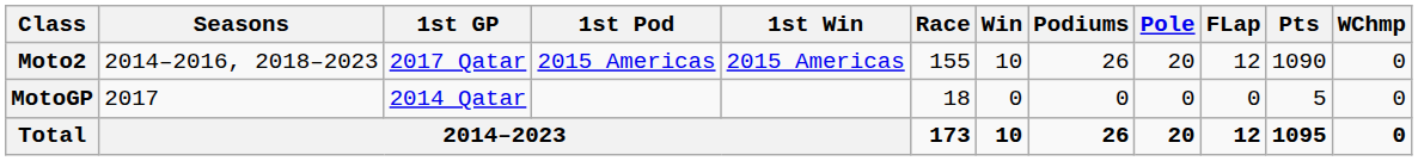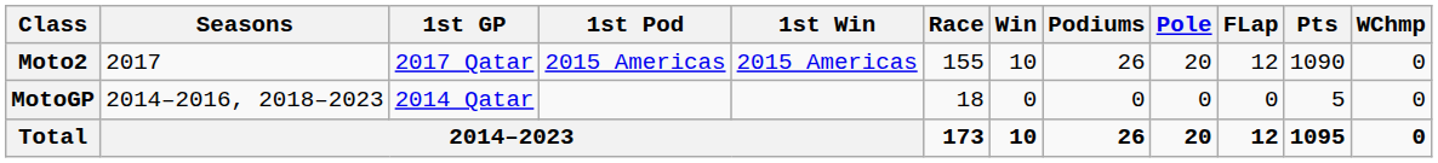 <table class="wikitable" style="text-align:right;">
 <tr>
 <th>Class</th>
 <th>Seasons</th>
 <th>1st GP</th>
 <th>1st Pod</th>
 <th>1st Win</th>
 <th>Race</th>
 <th>Win</th>
 <th>Podiums</th>
 <th><a href='#'>Pole</a></th>
 <th>FLap</th>
 <th>Pts</th>
 <th>WChmp</th>
 </tr>
 <tr>
 <th>Moto2</th>
-<td style="text-align:left;">2014–2016, 2018–2023</td>
+<td style="text-align:left;">2017</td>
 <td style="text-align:left;"><a href='#'>2017 Qatar</a></td>
 <td style="text-align:left;"><a href='#'>2015 Americas</a></td>
 <td style="text-align:left;"><a href='#'>2015 Americas</a></td>
 <td>155</td>
 <td>10</td>
 <td>26</td>
 <td>20</td>
 <td>12</td>
 <td>1090</td>
 <td>0</td>
 </tr>
 <tr>
 <th>MotoGP</th>
-<td style="text-align:left;">2017</td>
+<td style="text-align:left;">2014–2016, 2018–2023</td>
 <td style="text-align:left;"><a href='#'>2014 Qatar</a></td>
 <td style="text-align:left;"></td>
 <td style="text-align:left;"></td>
 <td>18</td>
 <td>0</td>
 <td>0</td>
 <td>0</td>
 <td>0</td>
 <td>5</td>
 <td>0</td>
 </tr>
 <tr>
 <th>Total</th>
 <th colspan="4">2014–2023</th>
 <td><strong>173</strong></td>
 <td><strong>10</strong></td>
 <td><strong>26</strong></td>
 <td><strong>20</strong></td>
 <td><strong>12</strong></td>
 <td><strong>1095</strong></td>
 <td><strong>0</strong></td>
 </tr>
 </table>
